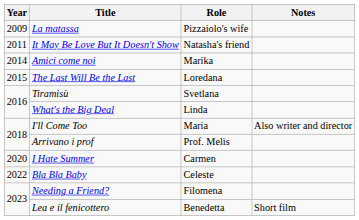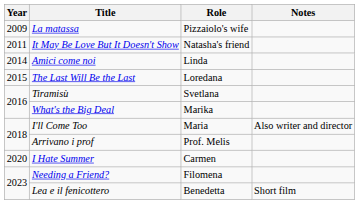 <table class="wikitable sortable">
 <tr>
 <th>Year</th>
 <th>Title</th>
 <th>Role</th>
 <th class="unsortable">Notes</th>
 </tr>
 <tr>
 <td>2009</td>
 <td><em><a href='#'>La matassa</a></em></td>
 <td>Pizzaiolo's wife</td>
 <td></td>
 </tr>
 <tr>
 <td>2011</td>
 <td><em><a href='#'>It May Be Love But It Doesn't Show</a></em></td>
 <td>Natasha's friend</td>
 <td></td>
 </tr>
 <tr>
 <td>2014</td>
 <td><em><a href='#'>Amici come noi</a></em></td>
-<td>Marika</td>
+<td>Linda</td>
 <td></td>
 </tr>
 <tr>
 <td>2015</td>
 <td><em><a href='#'>The Last Will Be the Last</a></em></td>
 <td>Loredana</td>
 <td></td>
 </tr>
 <tr>
 <td rowspan="2">2016</td>
 <td><em>Tiramisù</em></td>
 <td>Svetlana</td>
 <td></td>
 </tr>
 <tr>
 <td><em><a href='#'>What's the Big Deal</a></em></td>
-<td>Linda</td>
+<td>Marika</td>
 <td></td>
 </tr>
 <tr>
 <td rowspan="2">2018</td>
 <td><em>I'll Come Too</em></td>
 <td>Maria</td>
 <td>Also writer and director</td>
 </tr>
 <tr>
 <td><em>Arrivano i prof</em></td>
 <td>Prof. Melis</td>
 <td></td>
 </tr>
 <tr>
 <td>2020</td>
 <td><em><a href='#'>I Hate Summer</a></em></td>
 <td>Carmen</td>
 <td></td>
 </tr>
 <tr>
-<td>2022</td>
-<td><em><a href='#'>Bla Bla Baby</a></em></td>
-<td>Celeste</td>
-<td></td>
-</tr>
-<tr>
 <td rowspan="2">2023</td>
 <td><em><a href='#'>Needing a Friend?</a></em></td>
 <td>Filomena</td>
 <td></td>
 </tr>
 <tr>
 <td><em>Lea e il fenicottero</em></td>
 <td>Benedetta</td>
 <td>Short film</td>
 </tr>
 </table>
